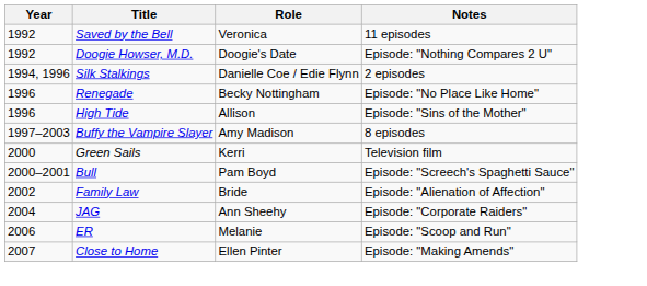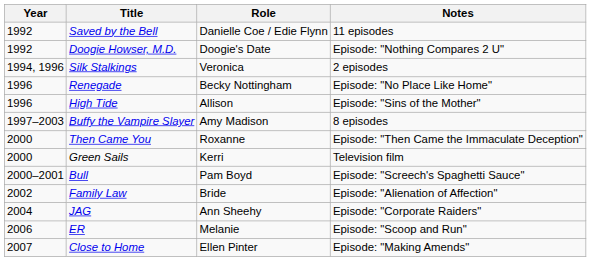 <table class="wikitable sortable">
 <tr>
 <th>Year</th>
 <th>Title</th>
 <th>Role</th>
 <th>Notes</th>
 </tr>
 <tr>
 <td>1992</td>
 <td><em><a href='#'>Saved by the Bell</a></em></td>
-<td>Veronica</td>
+<td>Danielle Coe / Edie Flynn</td>
 <td>11 episodes</td>
 </tr>
 <tr>
 <td>1992</td>
 <td><em><a href='#'>Doogie Howser, M.D.</a></em></td>
 <td>Doogie's Date</td>
 <td>Episode: "Nothing Compares 2 U"</td>
 </tr>
 <tr>
 <td>1994, 1996</td>
 <td><em><a href='#'>Silk Stalkings</a></em></td>
-<td>Danielle Coe / Edie Flynn</td>
+<td>Veronica</td>
 <td>2 episodes</td>
 </tr>
 <tr>
 <td>1996</td>
 <td><a href='#'><em>Renegade</em></a></td>
 <td>Becky Nottingham</td>
 <td>Episode: "No Place Like Home"</td>
 </tr>
 <tr>
 <td>1996</td>
 <td><a href='#'><em>High Tide</em></a></td>
 <td>Allison</td>
 <td>Episode: "Sins of the Mother"</td>
 </tr>
 <tr>
 <td>1997–2003</td>
 <td><em><a href='#'>Buffy the Vampire Slayer</a></em></td>
 <td>Amy Madison</td>
 <td>8 episodes</td>
+</tr>
+<tr>
+<td>2000</td>
+<td><a href='#'><em>Then Came You</em></a></td>
+<td>Roxanne</td>
+<td>Episode: "Then Came the Immaculate Deception"</td>
 </tr>
 <tr>
 <td>2000</td>
 <td><em>Green Sails</em></td>
 <td>Kerri</td>
 <td>Television film</td>
 </tr>
 <tr>
 <td>2000–2001</td>
 <td><a href='#'><em>Bull</em></a></td>
 <td>Pam Boyd</td>
 <td>Episode: "Screech's Spaghetti Sauce"</td>
 </tr>
 <tr>
 <td>2002</td>
 <td><a href='#'><em>Family Law</em></a></td>
 <td>Bride</td>
 <td>Episode: "Alienation of Affection"</td>
 </tr>
 <tr>
 <td>2004</td>
 <td><a href='#'><em>JAG</em></a></td>
 <td>Ann Sheehy</td>
 <td>Episode: "Corporate Raiders"</td>
 </tr>
 <tr>
 <td>2006</td>
 <td><a href='#'><em>ER</em></a></td>
 <td>Melanie</td>
 <td>Episode: "Scoop and Run"</td>
 </tr>
 <tr>
 <td>2007</td>
 <td><a href='#'><em>Close to Home</em></a></td>
 <td>Ellen Pinter</td>
 <td>Episode: "Making Amends"</td>
 </tr>
 </table>
